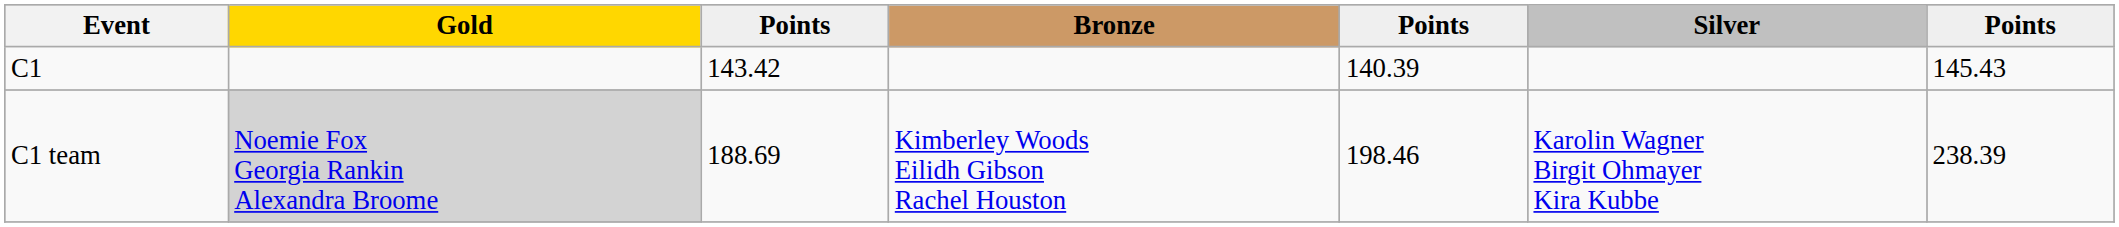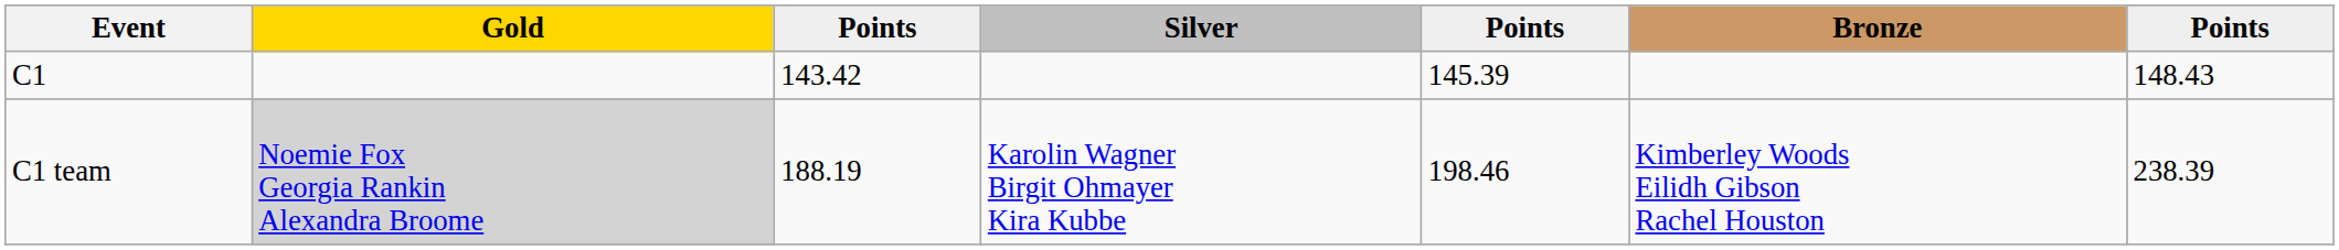 <table class="wikitable" width=100%>
 <tr>
 <th>Event</th>
 <td align=center bgcolor="gold"><strong>Gold</strong></td>
 <td align=center bgcolor="EFEFEF"><strong>Points</strong></td>
+<td align=center bgcolor="silver"><strong>Silver</strong></td>
+<td align=center bgcolor="EFEFEF"><strong>Points</strong></td>
 <td align=center bgcolor="CC9966"><strong>Bronze</strong></td>
-<td align=center bgcolor="EFEFEF"><strong>Points</strong></td>
-<td align=center bgcolor="silver"><strong>Silver</strong></td>
 <td align=center bgcolor="EFEFEF"><strong>Points</strong></td>
 </tr>
 <tr>
 <td>C1</td>
 <td></td>
 <td>143.42</td>
 <td></td>
-<td>140.39</td>
+<td>145.39</td>
 <td></td>
-<td>145.43</td>
+<td>148.43</td>
 </tr>
 <tr>
 <td>C1 team</td>
 <td style="background: lightgrey;"><br><a href='#'>Noemie Fox</a><br><a href='#'>Georgia Rankin</a><br><a href='#'>Alexandra Broome</a></td>
-<td>188.69</td>
+<td>188.19</td>
+<td><br><a href='#'>Karolin Wagner</a><br><a href='#'>Birgit Ohmayer</a><br><a href='#'>Kira Kubbe</a></td>
+<td>198.46</td>
 <td><br><a href='#'>Kimberley Woods</a><br><a href='#'>Eilidh Gibson</a><br><a href='#'>Rachel Houston</a></td>
-<td>198.46</td>
-<td><br><a href='#'>Karolin Wagner</a><br><a href='#'>Birgit Ohmayer</a><br><a href='#'>Kira Kubbe</a></td>
 <td>238.39</td>
 </tr>
 </table>
